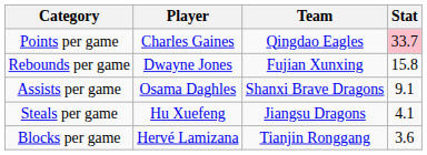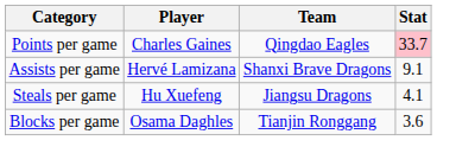 <table class="wikitable" style="text-align:center">
 <tr>
 <th>Category</th>
 <th>Player</th>
 <th>Team</th>
 <th>Stat</th>
 </tr>
 <tr>
 <td><a href='#'>Points</a> per game</td>
 <td> <a href='#'>Charles Gaines</a></td>
 <td><a href='#'>Qingdao Eagles</a></td>
 <td style="background: pink;">33.7</td>
 </tr>
 <tr>
-<td><a href='#'>Rebounds</a> per game</td>
-<td> <a href='#'>Dwayne Jones</a></td>
-<td><a href='#'>Fujian Xunxing</a></td>
-<td>15.8</td>
-</tr>
-<tr>
 <td><a href='#'>Assists</a> per game</td>
-<td>  <a href='#'>Osama Daghles</a></td>
+<td> <a href='#'>Hervé Lamizana</a></td>
 <td><a href='#'>Shanxi Brave Dragons</a></td>
 <td>9.1</td>
 </tr>
 <tr>
 <td><a href='#'>Steals</a> per game</td>
 <td> <a href='#'>Hu Xuefeng</a></td>
 <td><a href='#'>Jiangsu Dragons</a></td>
 <td>4.1</td>
 </tr>
 <tr>
 <td><a href='#'>Blocks</a> per game</td>
-<td> <a href='#'>Hervé Lamizana</a></td>
+<td>  <a href='#'>Osama Daghles</a></td>
 <td><a href='#'>Tianjin Ronggang</a></td>
 <td>3.6</td>
 </tr>
 </table>
